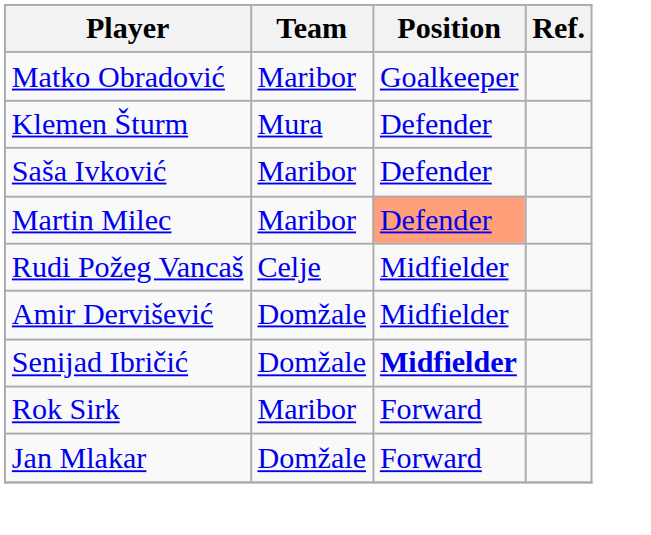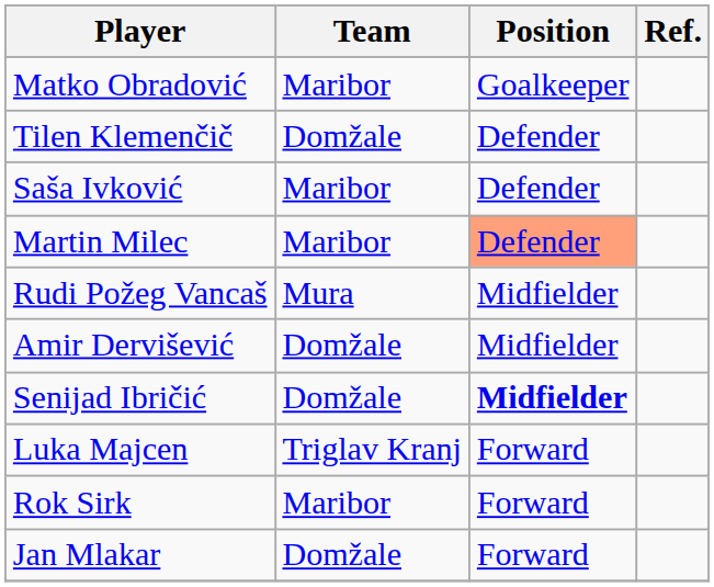 <table class="wikitable">
 <tr>
 <th>Player</th>
 <th>Team</th>
 <th>Position</th>
 <th>Ref.</th>
 </tr>
 <tr>
 <td> <a href='#'>Matko Obradović</a></td>
 <td><a href='#'>Maribor</a></td>
 <td><a href='#'>Goalkeeper</a></td>
 <td></td>
 </tr>
 <tr>
-<td> <a href='#'>Klemen Šturm</a></td>
-<td><a href='#'>Mura</a></td>
+<td> <a href='#'>Tilen Klemenčič</a></td>
+<td><a href='#'>Domžale</a></td>
 <td><a href='#'>Defender</a></td>
 <td></td>
 </tr>
 <tr>
 <td> <a href='#'>Saša Ivković</a></td>
 <td><a href='#'>Maribor</a></td>
 <td><a href='#'>Defender</a></td>
 <td></td>
 </tr>
 <tr>
 <td> <a href='#'>Martin Milec</a></td>
 <td><a href='#'>Maribor</a></td>
 <td style="background: lightsalmon;"><a href='#'>Defender</a></td>
 <td></td>
 </tr>
 <tr>
 <td> <a href='#'>Rudi Požeg Vancaš</a></td>
-<td><a href='#'>Celje</a></td>
+<td><a href='#'>Mura</a></td>
 <td><a href='#'>Midfielder</a></td>
 <td></td>
 </tr>
 <tr>
 <td> <a href='#'>Amir Dervišević</a></td>
 <td><a href='#'>Domžale</a></td>
 <td><a href='#'>Midfielder</a></td>
 <td></td>
 </tr>
 <tr>
 <td> <a href='#'>Senijad Ibričić</a></td>
 <td><a href='#'>Domžale</a></td>
 <td><strong><a href='#'>Midfielder</a></strong></td>
+<td></td>
+</tr>
+<tr>
+<td> <a href='#'>Luka Majcen</a></td>
+<td><a href='#'>Triglav Kranj</a></td>
+<td><a href='#'>Forward</a></td>
 <td></td>
 </tr>
 <tr>
 <td> <a href='#'>Rok Sirk</a></td>
 <td><a href='#'>Maribor</a></td>
 <td><a href='#'>Forward</a></td>
 <td></td>
 </tr>
 <tr>
 <td> <a href='#'>Jan Mlakar</a></td>
 <td><a href='#'>Domžale</a></td>
 <td><a href='#'>Forward</a></td>
 <td></td>
 </tr>
 <tr>
 </tr>
 </table>
